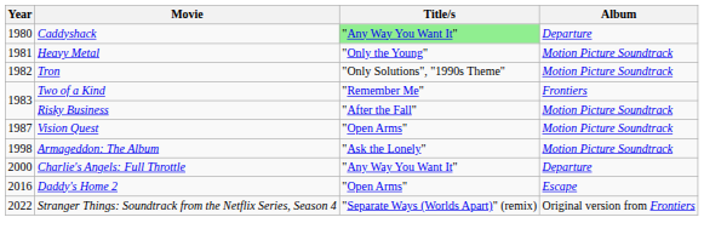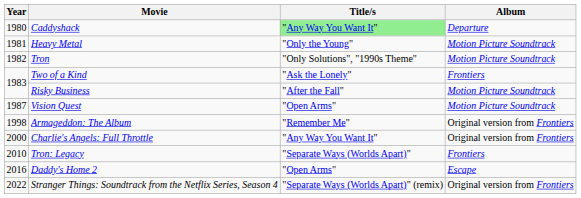 <table class="wikitable">
 <tr>
 <th>Year</th>
 <th>Movie</th>
 <th>Title/s</th>
 <th>Album</th>
 </tr>
 <tr>
 <td>1980</td>
 <td><em><a href='#'>Caddyshack</a></em></td>
 <td style="background: lightgreen;">"<a href='#'>Any Way You Want It</a>"</td>
 <td><em><a href='#'>Departure</a></em></td>
 </tr>
 <tr>
 <td>1981</td>
 <td><em><a href='#'>Heavy Metal</a></em></td>
 <td>"<a href='#'>Only the Young</a>"</td>
 <td><em><a href='#'>Motion Picture Soundtrack</a></em></td>
 </tr>
 <tr>
 <td>1982</td>
 <td><em><a href='#'>Tron</a></em></td>
 <td>"Only Solutions", "1990s Theme"</td>
 <td><em><a href='#'>Motion Picture Soundtrack</a></em></td>
 </tr>
 <tr>
 <td rowspan="2">1983</td>
 <td><em><a href='#'>Two of a Kind</a></em></td>
-<td>"<a href='#'>Remember Me</a>"</td>
+<td>"<a href='#'>Ask the Lonely</a>"</td>
 <td><em><a href='#'>Frontiers</a></em></td>
 </tr>
 <tr>
 <td><em><a href='#'>Risky Business</a></em></td>
 <td>"<a href='#'>After the Fall</a>"</td>
 <td><em><a href='#'>Motion Picture Soundtrack</a></em></td>
 </tr>
 <tr>
 <td>1987</td>
 <td><em><a href='#'>Vision Quest</a></em></td>
 <td>"<a href='#'>Open Arms</a>"</td>
 <td><em><a href='#'>Motion Picture Soundtrack</a></em></td>
 </tr>
 <tr>
 <td>1998</td>
 <td><em><a href='#'>Armageddon: The Album</a></em></td>
-<td>"<a href='#'>Ask the Lonely</a>"</td>
-<td><em><a href='#'>Motion Picture Soundtrack</a></em></td>
+<td>"<a href='#'>Remember Me</a>"</td>
+<td>Original version from <em><a href='#'>Frontiers</a></em></td>
 </tr>
 <tr>
 <td>2000</td>
 <td><em><a href='#'>Charlie's Angels: Full Throttle</a></em></td>
 <td>"<a href='#'>Any Way You Want It</a>"</td>
-<td><em><a href='#'>Departure</a></em></td>
+<td>Original version from <em><a href='#'>Frontiers</a></em></td>
+</tr>
+<tr>
+<td>2010</td>
+<td><em><a href='#'>Tron: Legacy</a></em></td>
+<td>"<a href='#'>Separate Ways (Worlds Apart)</a>"</td>
+<td><em><a href='#'>Frontiers</a></em></td>
 </tr>
 <tr>
 <td>2016</td>
 <td><em><a href='#'>Daddy's Home 2</a></em></td>
 <td>"<a href='#'>Open Arms</a>"</td>
 <td><em><a href='#'>Escape</a></em></td>
 </tr>
 <tr>
 <td>2022</td>
 <td><em>Stranger Things: Soundtrack from the Netflix Series, Season 4</em></td>
 <td>"<a href='#'>Separate Ways (Worlds Apart)</a>" (remix)</td>
 <td>Original version from <em><a href='#'>Frontiers</a></em></td>
 </tr>
 </table>
